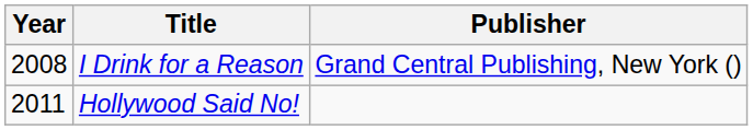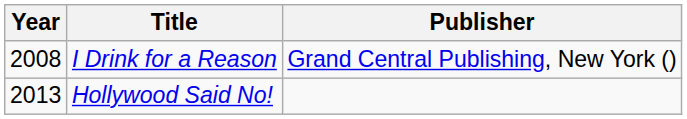 <table class = "wikitable sortable">
 <tr>
 <th>Year</th>
 <th>Title</th>
 <th class = "unsortable">Publisher</th>
 </tr>
 <tr>
 <td>2008</td>
 <td><em><a href='#'>I Drink for a Reason</a></em></td>
 <td><a href='#'>Grand Central Publishing</a>, New York ()</td>
 </tr>
 <tr>
-<td>2011</td>
+<td>2013</td>
 <td><em><a href='#'>Hollywood Said No!</a></em></td>
 <td></td>
 </tr>
 </table>
